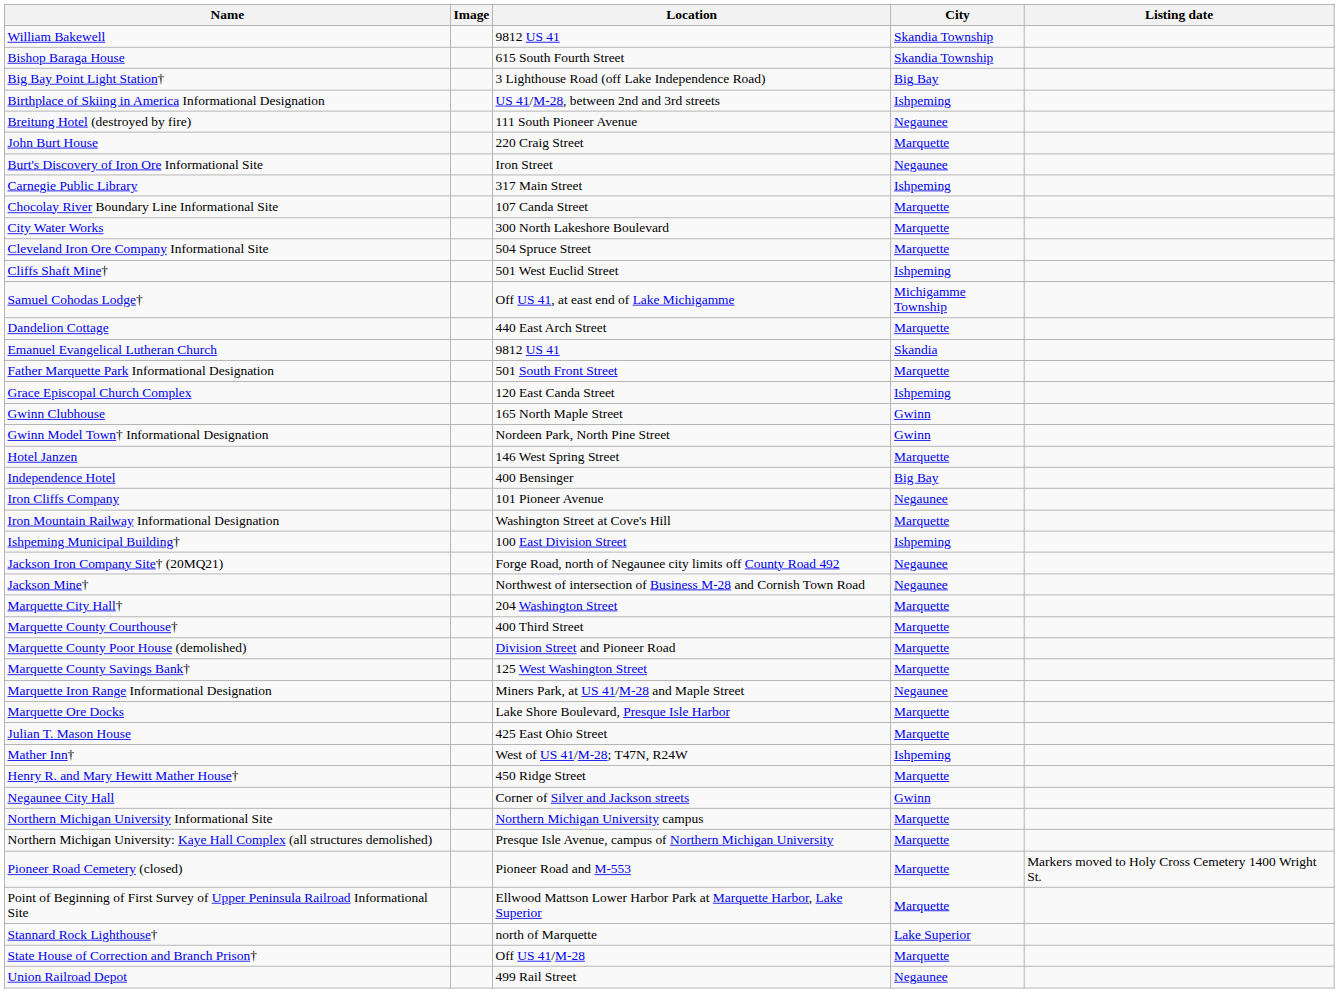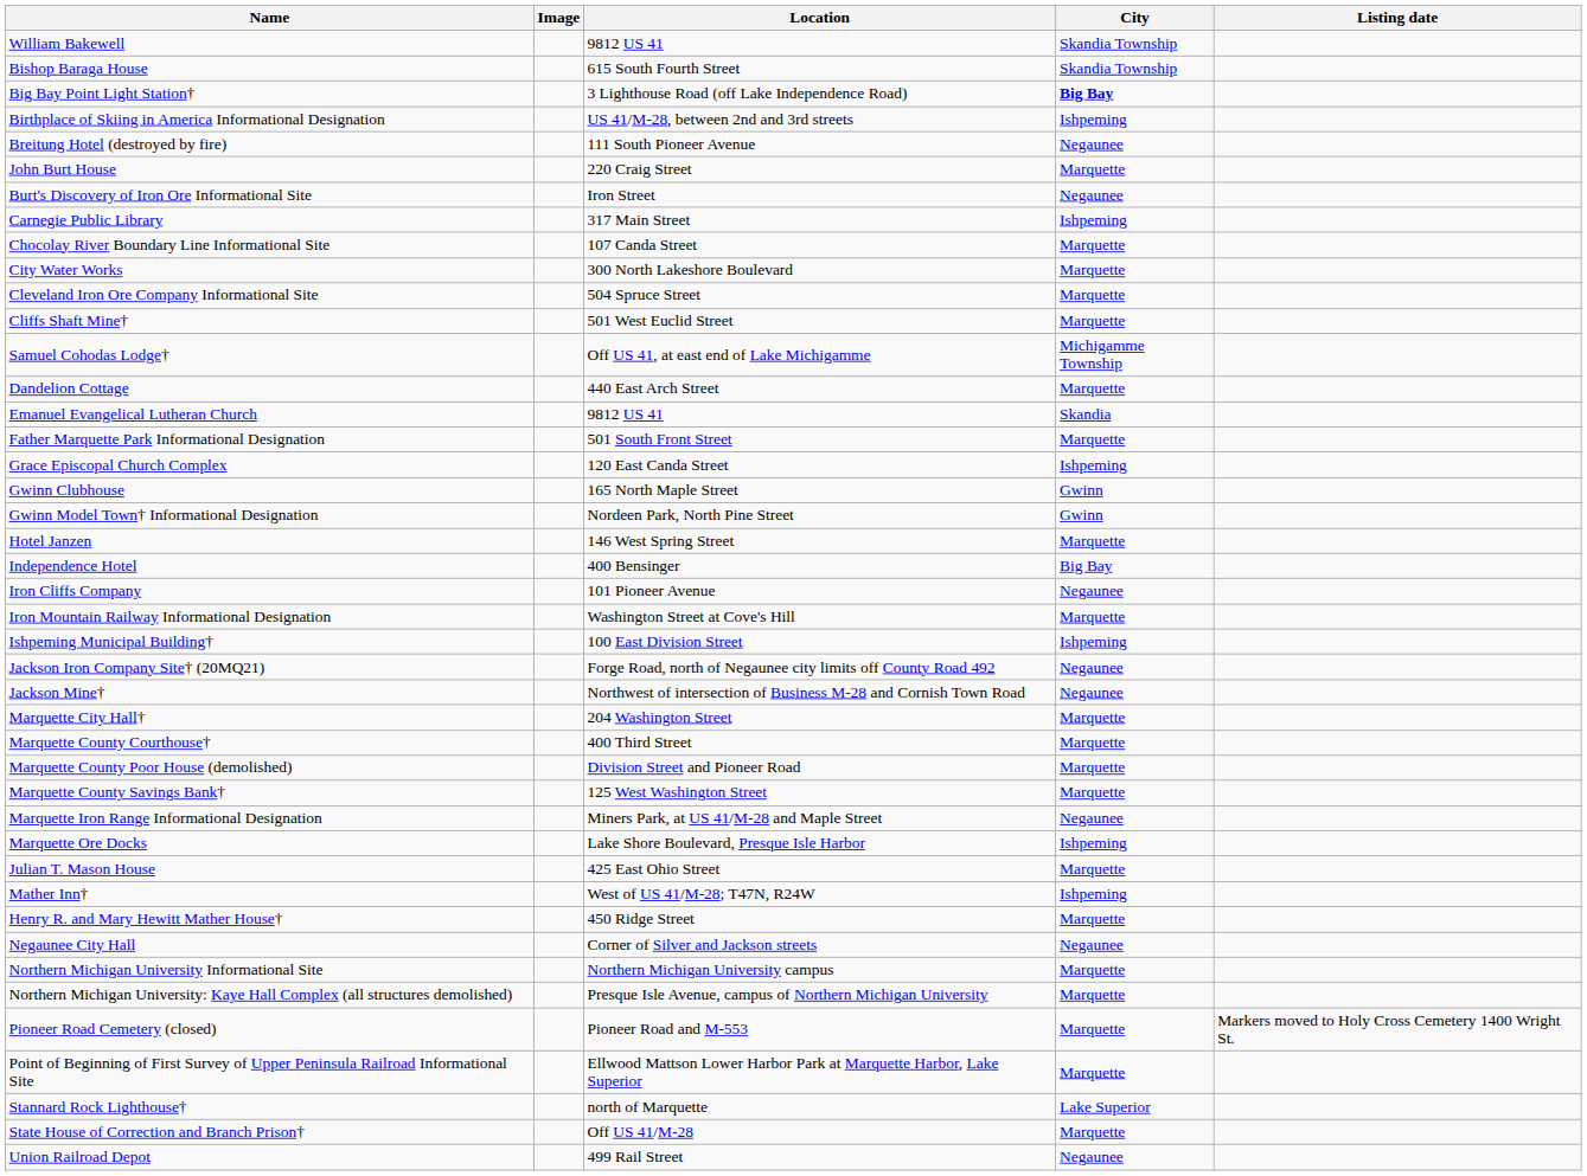 <table class="wikitable sortable" style="width:100%">
 <tr>
 <th>Name</th>
 <th>Image</th>
 <th>Location</th>
 <th>City</th>
 <th>Listing date</th>
 </tr>
 <tr>
 <td><a href='#'>William Bakewell</a></td>
 <td></td>
 <td>9812 <a href='#'>US 41</a></td>
 <td><a href='#'>Skandia Township</a></td>
 <td></td>
 </tr>
 <tr>
 <td><a href='#'>Bishop Baraga House</a></td>
 <td></td>
 <td>615 South Fourth Street</td>
 <td><a href='#'>Skandia Township</a></td>
 <td></td>
 </tr>
 <tr>
 <td><a href='#'>Big Bay Point Light Station</a>†</td>
 <td></td>
 <td>3 Lighthouse Road (off Lake Independence Road)</td>
-<td><a href='#'>Big Bay</a></td>
+<td><strong><a href='#'>Big Bay</a></strong></td>
 <td></td>
 </tr>
 <tr>
 <td><a href='#'>Birthplace of Skiing in America</a> Informational Designation</td>
 <td></td>
 <td><a href='#'>US 41</a>/<a href='#'>M-28</a>, between 2nd and 3rd streets</td>
 <td><a href='#'>Ishpeming</a></td>
 <td></td>
 </tr>
 <tr>
 <td><a href='#'>Breitung Hotel</a> (destroyed by fire)</td>
 <td></td>
 <td>111 South Pioneer Avenue</td>
 <td><a href='#'>Negaunee</a></td>
 <td></td>
 </tr>
 <tr>
 <td><a href='#'>John Burt House</a></td>
 <td></td>
 <td>220 Craig Street</td>
 <td><a href='#'>Marquette</a></td>
 <td></td>
 </tr>
 <tr>
 <td><a href='#'>Burt's Discovery of Iron Ore</a> Informational Site</td>
 <td></td>
 <td>Iron Street</td>
 <td><a href='#'>Negaunee</a></td>
 <td></td>
 </tr>
 <tr>
 <td><a href='#'>Carnegie Public Library</a></td>
 <td></td>
 <td>317 Main Street</td>
 <td><a href='#'>Ishpeming</a></td>
 <td></td>
 </tr>
 <tr>
 <td><a href='#'>Chocolay River</a> Boundary Line Informational Site</td>
 <td></td>
 <td>107 Canda Street</td>
 <td><a href='#'>Marquette</a></td>
 <td></td>
 </tr>
 <tr>
 <td><a href='#'>City Water Works</a></td>
 <td></td>
 <td>300 North Lakeshore Boulevard</td>
 <td><a href='#'>Marquette</a></td>
 <td></td>
 </tr>
 <tr>
 <td><a href='#'>Cleveland Iron Ore Company</a> Informational Site</td>
 <td></td>
 <td>504 Spruce Street</td>
 <td><a href='#'>Marquette</a></td>
 <td></td>
 </tr>
 <tr>
 <td><a href='#'>Cliffs Shaft Mine</a>†</td>
 <td></td>
 <td>501 West Euclid Street</td>
-<td><a href='#'>Ishpeming</a></td>
+<td><a href='#'>Marquette</a></td>
 <td></td>
 </tr>
 <tr>
 <td><a href='#'>Samuel Cohodas Lodge</a>†</td>
 <td></td>
 <td>Off <a href='#'>US 41</a>, at east end of <a href='#'>Lake Michigamme</a></td>
 <td><a href='#'>Michigamme Township</a></td>
 <td></td>
 </tr>
 <tr>
 <td><a href='#'>Dandelion Cottage</a></td>
 <td></td>
 <td>440 East Arch Street</td>
 <td><a href='#'>Marquette</a></td>
 <td></td>
 </tr>
 <tr>
 <td><a href='#'>Emanuel Evangelical Lutheran Church</a></td>
 <td></td>
 <td>9812 <a href='#'>US 41</a></td>
 <td><a href='#'>Skandia</a></td>
 <td></td>
 </tr>
 <tr>
 <td><a href='#'>Father Marquette Park</a> Informational Designation</td>
 <td></td>
 <td>501 <a href='#'>South Front Street</a></td>
 <td><a href='#'>Marquette</a></td>
 <td></td>
 </tr>
 <tr>
 <td><a href='#'>Grace Episcopal Church Complex</a></td>
 <td></td>
 <td>120 East Canda Street</td>
 <td><a href='#'>Ishpeming</a></td>
 <td></td>
 </tr>
 <tr>
 <td><a href='#'>Gwinn Clubhouse</a></td>
 <td></td>
 <td>165 North Maple Street</td>
 <td><a href='#'>Gwinn</a></td>
 <td></td>
 </tr>
 <tr>
 <td><a href='#'>Gwinn Model Town</a>† Informational Designation</td>
 <td></td>
 <td>Nordeen Park, North Pine Street</td>
 <td><a href='#'>Gwinn</a></td>
 <td></td>
 </tr>
 <tr>
 <td><a href='#'>Hotel Janzen</a></td>
 <td></td>
 <td>146 West Spring Street</td>
 <td><a href='#'>Marquette</a></td>
 <td></td>
 </tr>
 <tr>
 <td><a href='#'>Independence Hotel</a></td>
 <td></td>
 <td>400 Bensinger</td>
 <td><a href='#'>Big Bay</a></td>
 <td></td>
 </tr>
 <tr>
 <td><a href='#'>Iron Cliffs Company</a></td>
 <td></td>
 <td>101 Pioneer Avenue</td>
 <td><a href='#'>Negaunee</a></td>
 <td></td>
 </tr>
 <tr>
 <td><a href='#'>Iron Mountain Railway</a> Informational Designation</td>
 <td></td>
 <td>Washington Street at Cove's Hill</td>
 <td><a href='#'>Marquette</a></td>
 <td></td>
 </tr>
 <tr>
 <td><a href='#'>Ishpeming Municipal Building</a>†</td>
 <td></td>
 <td>100 <a href='#'>East Division Street</a></td>
 <td><a href='#'>Ishpeming</a></td>
 <td></td>
 </tr>
 <tr>
 <td><a href='#'>Jackson Iron Company Site</a>† (20MQ21)</td>
 <td></td>
 <td>Forge Road, north of Negaunee city limits off <a href='#'>County Road 492</a></td>
 <td><a href='#'>Negaunee</a></td>
 <td></td>
 </tr>
 <tr>
 <td><a href='#'>Jackson Mine</a>†</td>
 <td></td>
 <td>Northwest of intersection of <a href='#'>Business M-28</a> and Cornish Town Road</td>
 <td><a href='#'>Negaunee</a></td>
 <td></td>
 </tr>
 <tr>
 <td><a href='#'>Marquette City Hall</a>†</td>
 <td></td>
 <td>204 <a href='#'>Washington Street</a></td>
 <td><a href='#'>Marquette</a></td>
 <td></td>
 </tr>
 <tr>
 <td><a href='#'>Marquette County Courthouse</a>†</td>
 <td></td>
 <td>400 Third Street</td>
 <td><a href='#'>Marquette</a></td>
 <td></td>
 </tr>
 <tr>
 <td><a href='#'>Marquette County Poor House</a> (demolished)</td>
 <td></td>
 <td><a href='#'>Division Street</a> and Pioneer Road</td>
 <td><a href='#'>Marquette</a></td>
 <td></td>
 </tr>
 <tr>
 <td><a href='#'>Marquette County Savings Bank</a>†</td>
 <td></td>
 <td>125 <a href='#'>West Washington Street</a></td>
 <td><a href='#'>Marquette</a></td>
 <td></td>
 </tr>
 <tr>
 <td><a href='#'>Marquette Iron Range</a> Informational Designation</td>
 <td></td>
 <td>Miners Park, at <a href='#'>US 41</a>/<a href='#'>M-28</a> and Maple Street</td>
 <td><a href='#'>Negaunee</a></td>
 <td></td>
 </tr>
 <tr>
 <td><a href='#'>Marquette Ore Docks</a></td>
 <td></td>
 <td>Lake Shore Boulevard, <a href='#'>Presque Isle Harbor</a></td>
-<td><a href='#'>Marquette</a></td>
+<td><a href='#'>Ishpeming</a></td>
 <td></td>
 </tr>
 <tr>
 <td><a href='#'>Julian T. Mason House</a></td>
 <td></td>
 <td>425 East Ohio Street</td>
 <td><a href='#'>Marquette</a></td>
 <td></td>
 </tr>
 <tr>
 <td><a href='#'>Mather Inn</a>†</td>
 <td></td>
 <td>West of <a href='#'>US 41</a>/<a href='#'>M-28</a>; T47N, R24W</td>
 <td><a href='#'>Ishpeming</a></td>
 <td></td>
 </tr>
 <tr>
 <td><a href='#'>Henry R. and Mary Hewitt Mather House</a>†</td>
 <td></td>
 <td>450 Ridge Street</td>
 <td><a href='#'>Marquette</a></td>
 <td></td>
 </tr>
 <tr>
 <td><a href='#'>Negaunee City Hall</a></td>
 <td></td>
 <td>Corner of <a href='#'>Silver and Jackson streets</a></td>
-<td><a href='#'>Gwinn</a></td>
+<td><a href='#'>Negaunee</a></td>
 <td></td>
 </tr>
 <tr>
 <td><a href='#'>Northern Michigan University</a> Informational Site</td>
 <td></td>
 <td><a href='#'>Northern Michigan University</a> campus</td>
 <td><a href='#'>Marquette</a></td>
 <td></td>
 </tr>
 <tr>
 <td>Northern Michigan University: <a href='#'>Kaye Hall Complex</a> (all structures demolished)</td>
 <td></td>
 <td>Presque Isle Avenue, campus of <a href='#'>Northern Michigan University</a></td>
 <td><a href='#'>Marquette</a></td>
 <td></td>
 </tr>
 <tr>
 <td><a href='#'>Pioneer Road Cemetery</a> (closed)</td>
 <td></td>
 <td>Pioneer Road and <a href='#'>M-553</a></td>
 <td><a href='#'>Marquette</a></td>
 <td> Markers moved to Holy Cross Cemetery 1400 Wright St.</td>
 </tr>
 <tr>
 <td>Point of Beginning of First Survey of <a href='#'>Upper Peninsula Railroad</a> Informational Site</td>
 <td></td>
 <td>Ellwood Mattson Lower Harbor Park at  <a href='#'>Marquette Harbor</a>, <a href='#'>Lake Superior</a></td>
 <td><a href='#'>Marquette</a></td>
 <td></td>
 </tr>
 <tr>
 <td><a href='#'>Stannard Rock Lighthouse</a>†</td>
 <td></td>
 <td> north of Marquette</td>
 <td><a href='#'>Lake Superior</a></td>
 <td></td>
 </tr>
 <tr>
 <td><a href='#'>State House of Correction and Branch Prison</a>†</td>
 <td></td>
 <td>Off <a href='#'>US 41</a>/<a href='#'>M-28</a></td>
 <td><a href='#'>Marquette</a></td>
 <td></td>
 </tr>
 <tr>
 <td><a href='#'>Union Railroad Depot</a></td>
 <td></td>
 <td>499 Rail Street</td>
 <td><a href='#'>Negaunee</a></td>
 <td></td>
 </tr>
 </table>
